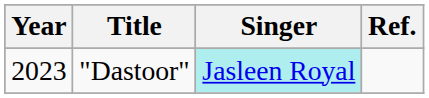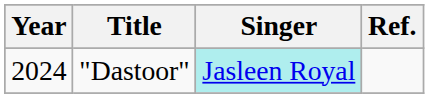 <table class="wikitable sortable">
 <tr>
 <th>Year</th>
 <th>Title</th>
 <th>Singer</th>
 <th>Ref.</th>
 </tr>
 <tr>
-<td>2023</td>
+<td>2024</td>
 <td>"Dastoor"</td>
 <td style="background: paleturquoise;"><a href='#'>Jasleen Royal</a></td>
 <td></td>
 </tr>
 </table>
